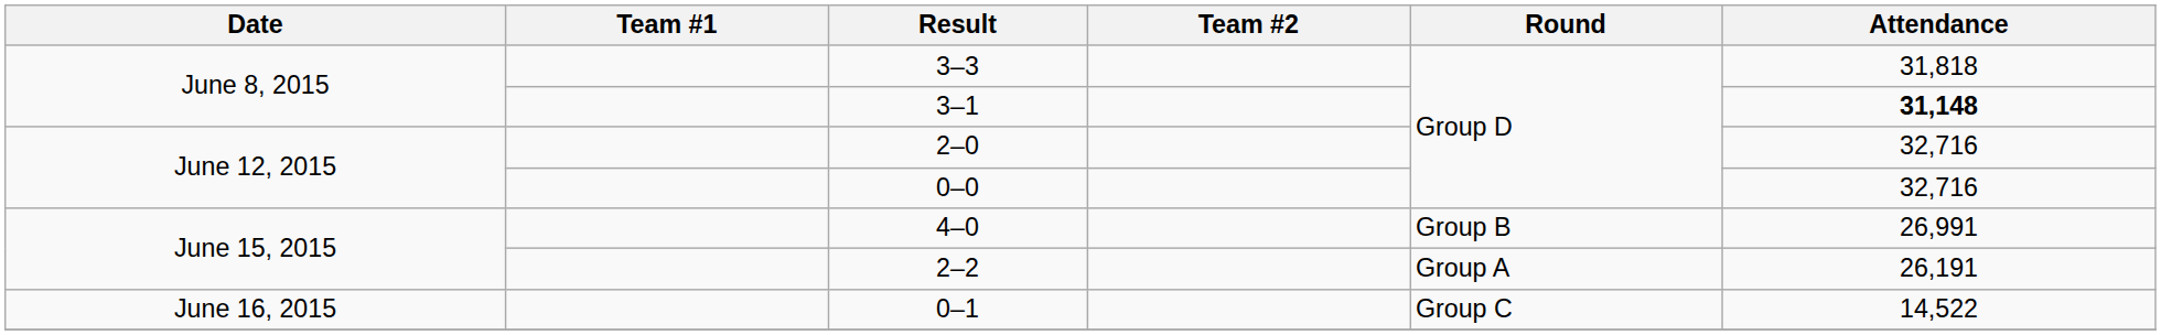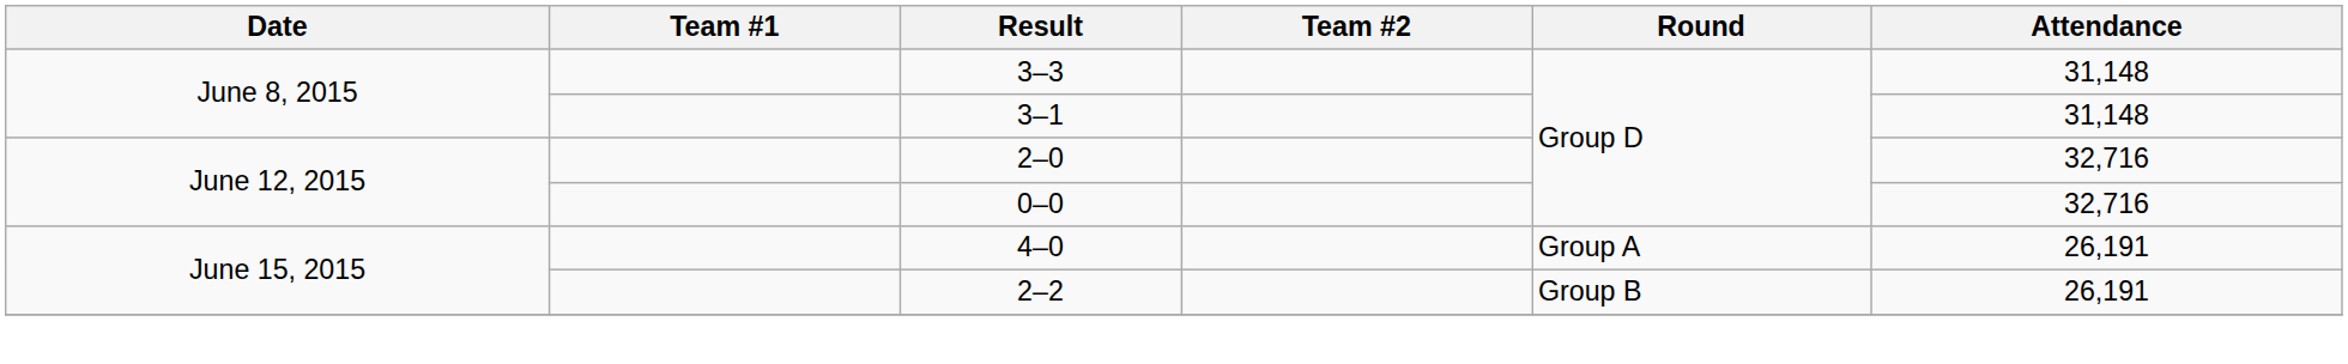 <table class="wikitable" style="text-align:left; width:85%;">
 <tr>
 <th>Date</th>
 <th>Team #1</th>
 <th>Result</th>
 <th>Team #2</th>
 <th>Round</th>
 <th>Attendance</th>
 </tr>
 <tr>
 <td rowspan="2" style="text-align:center;">June 8, 2015</td>
 <td></td>
 <td style="text-align:center;">3–3</td>
 <td></td>
 <td rowspan="4">Group D</td>
-<td style="text-align:center;">31,818</td>
+<td style="text-align:center;">31,148</td>
 </tr>
 <tr>
 <td></td>
 <td style="text-align:center;">3–1</td>
 <td></td>
-<td style="text-align:center;"><strong>31,148</strong></td>
+<td style="text-align:center;">31,148</td>
 </tr>
 <tr>
 <td rowspan="2" style="text-align:center;">June 12, 2015</td>
 <td></td>
 <td style="text-align:center;">2–0</td>
 <td></td>
 <td style="text-align:center;">32,716</td>
 </tr>
 <tr>
 <td></td>
 <td style="text-align:center;">0–0</td>
 <td></td>
 <td style="text-align:center;">32,716</td>
 </tr>
 <tr>
 <td rowspan="2" style="text-align:center;">June 15, 2015</td>
 <td></td>
 <td style="text-align:center;">4–0</td>
 <td></td>
-<td>Group B</td>
-<td style="text-align:center;">26,991</td>
+<td>Group A</td>
+<td style="text-align:center;">26,191</td>
 </tr>
 <tr>
 <td></td>
 <td style="text-align:center;">2–2</td>
 <td></td>
-<td>Group A</td>
+<td>Group B</td>
 <td style="text-align:center;">26,191</td>
-</tr>
-<tr>
-<td style="text-align:center;">June 16, 2015</td>
-<td></td>
-<td style="text-align:center;">0–1</td>
-<td></td>
-<td>Group C</td>
-<td style="text-align:center;">14,522</td>
 </tr>
 <tr>
 </tr>
 </table>
